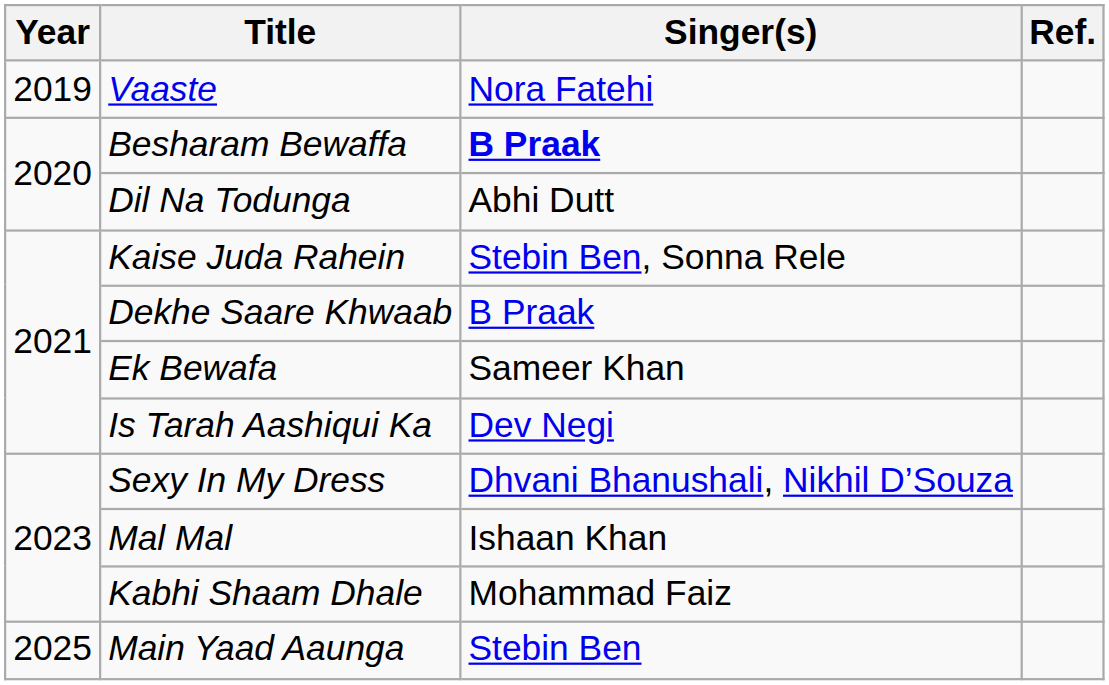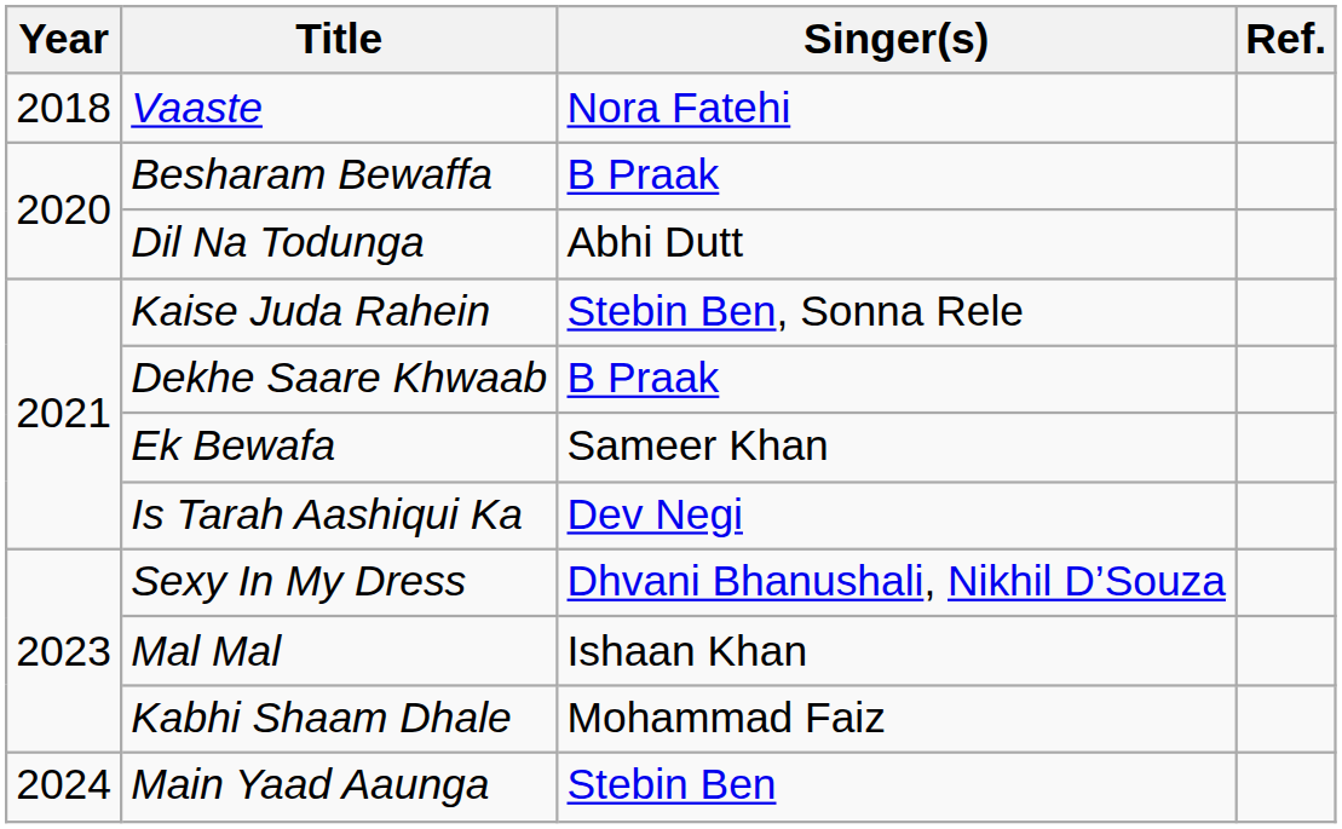 <table class="wikitable">
 <tr>
 <th>Year</th>
 <th>Title</th>
 <th>Singer(s)</th>
 <th>Ref.</th>
 </tr>
 <tr>
-<td>2019</td>
+<td>2018</td>
 <td><em><a href='#'>Vaaste</a></em></td>
 <td><a href='#'>Nora Fatehi</a></td>
 <td></td>
 </tr>
 <tr>
 <td rowspan="2">2020</td>
 <td><em>Besharam Bewaffa</em></td>
-<td><strong><a href='#'>B Praak</a></strong></td>
+<td><a href='#'>B Praak</a></td>
 <td></td>
 </tr>
 <tr>
 <td><em>Dil Na Todunga</em></td>
 <td>Abhi Dutt</td>
 <td></td>
 </tr>
 <tr>
 <td rowspan="4">2021</td>
 <td><em>Kaise Juda Rahein</em></td>
 <td><a href='#'>Stebin Ben</a>, Sonna Rele</td>
 <td></td>
 </tr>
 <tr>
 <td><em>Dekhe Saare Khwaab</em></td>
 <td><a href='#'>B Praak</a></td>
 <td></td>
 </tr>
 <tr>
 <td><em>Ek Bewafa</em></td>
 <td>Sameer Khan</td>
 <td></td>
 </tr>
 <tr>
 <td><em>Is Tarah Aashiqui Ka</em></td>
 <td><a href='#'>Dev Negi</a></td>
 <td></td>
 </tr>
 <tr>
 <td rowspan="3">2023</td>
 <td><em>Sexy In My Dress</em></td>
 <td><a href='#'>Dhvani Bhanushali</a>, <a href='#'>Nikhil D’Souza</a></td>
 <td></td>
 </tr>
 <tr>
 <td><em>Mal Mal</em></td>
 <td>Ishaan Khan</td>
 <td></td>
 </tr>
 <tr>
 <td><em>Kabhi Shaam Dhale</em></td>
 <td>Mohammad Faiz</td>
 <td></td>
 </tr>
 <tr>
-<td>2025</td>
+<td>2024</td>
 <td><em>Main Yaad Aaunga</em></td>
 <td><a href='#'>Stebin Ben</a></td>
 <td></td>
 </tr>
 </table>
